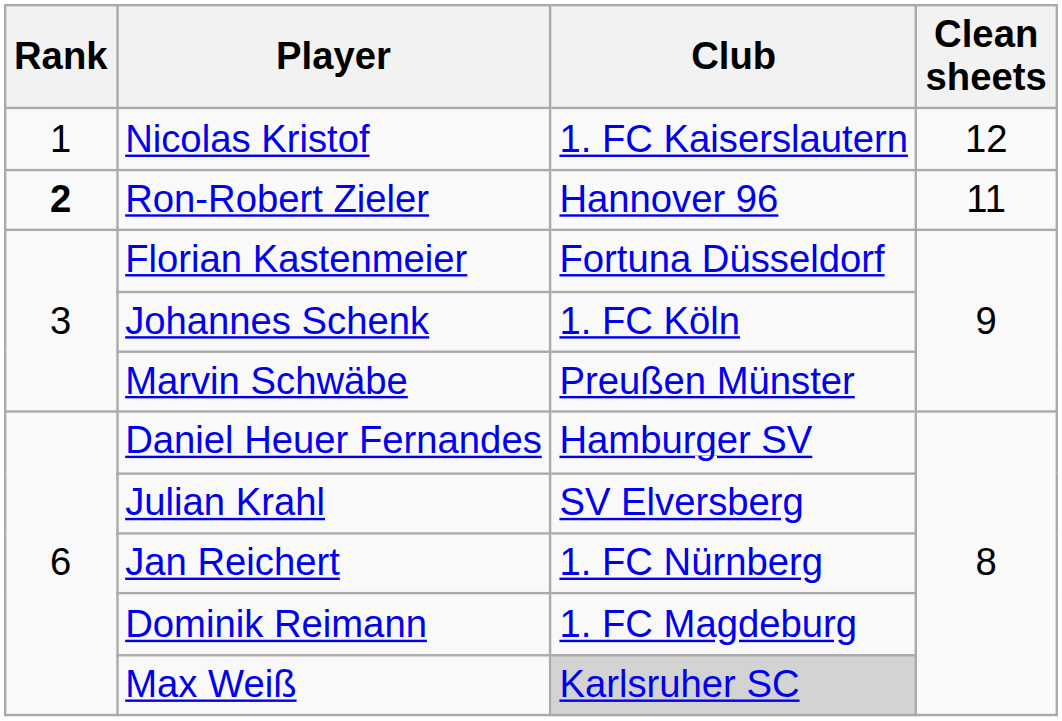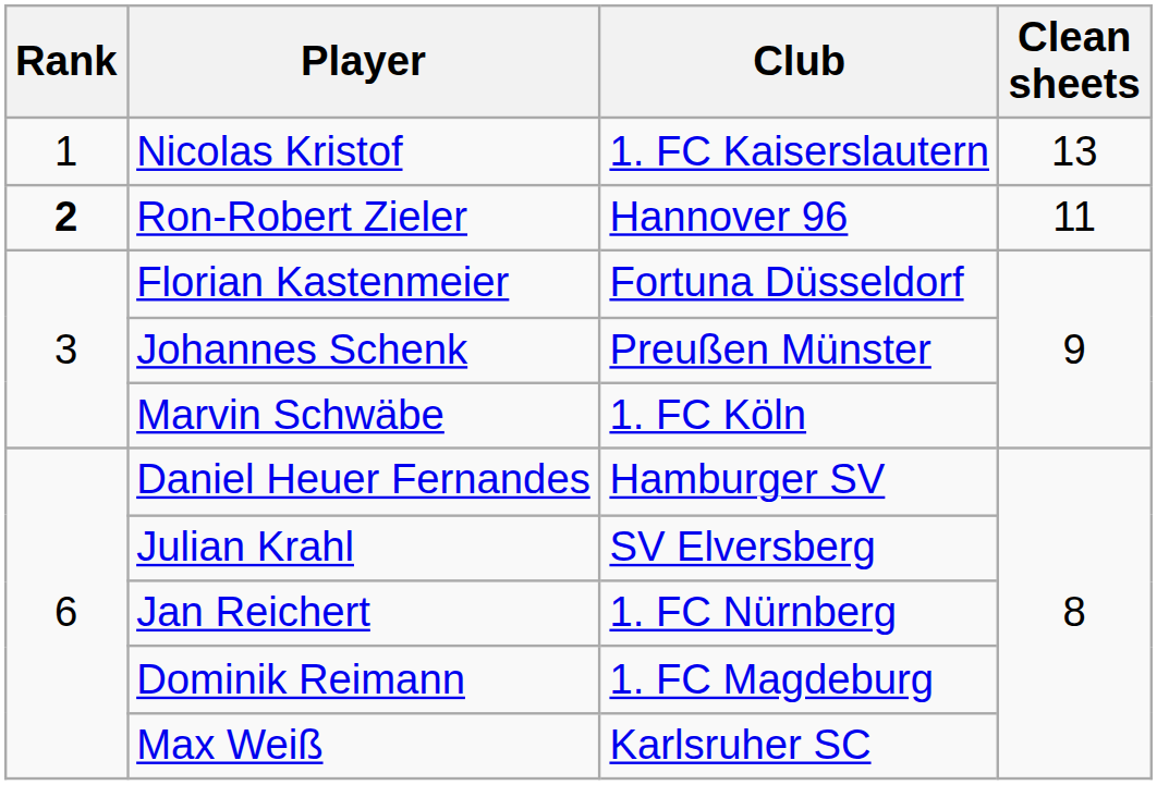 <table class="wikitable sortable" style="text-align:center">
 <tr>
 <th>Rank</th>
 <th>Player</th>
 <th>Club</th>
 <th>Clean<br>sheets</th>
 </tr>
 <tr>
 <td>1</td>
 <td align="left"> <a href='#'>Nicolas Kristof</a></td>
 <td align="left"><a href='#'>1. FC Kaiserslautern</a></td>
-<td>12</td>
+<td>13</td>
 </tr>
 <tr>
 <td><strong>2</strong></td>
 <td align="left"> <a href='#'>Ron-Robert Zieler</a></td>
 <td align="left"><a href='#'>Hannover 96</a></td>
 <td>11</td>
 </tr>
 <tr>
 <td rowspan=3>3</td>
 <td align="left"> <a href='#'>Florian Kastenmeier</a></td>
 <td align="left"><a href='#'>Fortuna Düsseldorf</a></td>
 <td rowspan=3>9</td>
 </tr>
 <tr>
 <td align="left"> <a href='#'>Johannes Schenk</a></td>
-<td align="left"><a href='#'>1. FC Köln</a></td>
+<td align="left"><a href='#'>Preußen Münster</a></td>
 </tr>
 <tr>
 <td align="left"> <a href='#'>Marvin Schwäbe</a></td>
-<td align="left"><a href='#'>Preußen Münster</a></td>
+<td align="left"><a href='#'>1. FC Köln</a></td>
 </tr>
 <tr>
 <td rowspan=5>6</td>
 <td align="left"> <a href='#'>Daniel Heuer Fernandes</a></td>
 <td align="left"><a href='#'>Hamburger SV</a></td>
 <td rowspan=5>8</td>
 </tr>
 <tr>
 <td align="left"> <a href='#'>Julian Krahl</a></td>
 <td align="left"><a href='#'>SV Elversberg</a></td>
 </tr>
 <tr>
 <td align="left"> <a href='#'>Jan Reichert</a></td>
 <td align="left"><a href='#'>1. FC Nürnberg</a></td>
 </tr>
 <tr>
 <td align="left"> <a href='#'>Dominik Reimann</a></td>
 <td align="left"><a href='#'>1. FC Magdeburg</a></td>
 </tr>
 <tr>
 <td align="left"> <a href='#'>Max Weiß</a></td>
-<td align="left" style="background: lightgrey;"><a href='#'>Karlsruher SC</a></td>
+<td align="left"><a href='#'>Karlsruher SC</a></td>
 </tr>
 </table>
